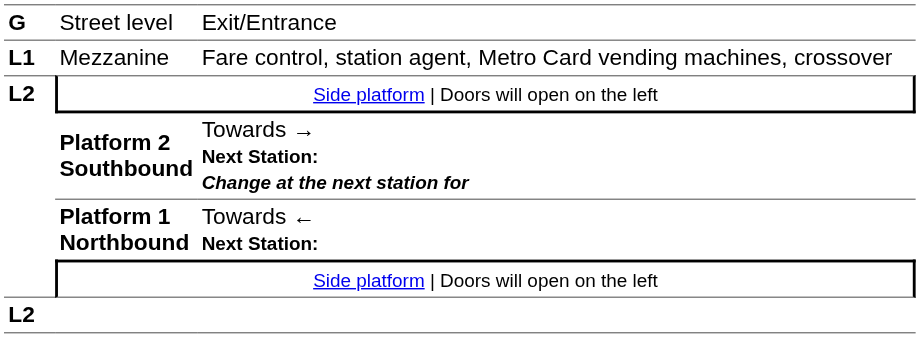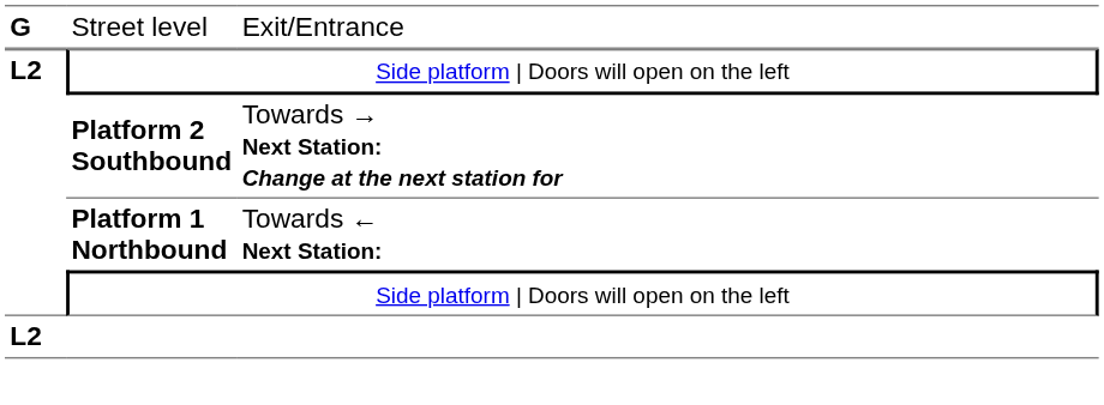 <table table border=0 cellspacing=0 cellpadding=3>
 <tr>
 <td style="border-bottom:solid 1px gray;border-top:solid 1px gray;" width=30 valign=top><strong>G</strong></td>
 <td style="border-top:solid 1px gray;border-bottom:solid 1px gray;" width=85 valign=top>Street level</td>
 <td style="border-top:solid 1px gray;border-bottom:solid 1px gray;" width=500 valign=top>Exit/Entrance</td>
-</tr>
-<tr>
-<td valign=top><strong>L1</strong></td>
-<td valign=top>Mezzanine</td>
-<td valign=top>Fare control, station agent, Metro Card vending machines, crossover<br></td>
 </tr>
 <tr>
 <td style="border-top:solid 1px gray;border-bottom:solid 1px gray;" width=30 rowspan=4 valign=top><strong>L2</strong></td>
 <td style="border-top:solid 1px gray;border-right:solid 2px black;border-left:solid 2px black;border-bottom:solid 2px black;text-align:center;" colspan=2><small><a href='#'>Side platform</a> | Doors will open on the left </small></td>
 </tr>
 <tr>
 <td style="border-bottom:solid 1px gray;" width=85><span><strong>Platform 2</strong><br><strong>Southbound</strong></span></td>
 <td style="border-bottom:solid 1px gray;" width=500>Towards → <br><small><strong>Next Station:</strong> <br><strong><em>Change at the next station for </em></strong></small></td>
 </tr>
 <tr>
 <td><span><strong>Platform 1</strong><br><strong>Northbound</strong></span></td>
 <td>Towards ← <br><small><strong>Next Station:</strong> </small></td>
 </tr>
 <tr>
 <td style="border-top:solid 2px black;border-right:solid 2px black;border-left:solid 2px black;border-bottom:solid 1px gray;" colspan=2  align=center><small><a href='#'>Side platform</a> | Doors will open on the left </small></td>
 </tr>
 <tr>
 <td style="border-bottom:solid 1px gray;" width=30 rowspan=2 valign=top><strong>L2</strong></td>
 <td style="border-bottom:solid 1px gray;" width=85></td>
 <td style="border-bottom:solid 1px gray;" width=500></td>
 </tr>
 <tr>
 </tr>
 </table>
